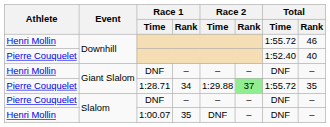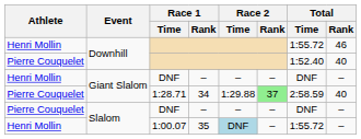 <table class="wikitable" style="font-size:90%">
 <tr>
 <th rowspan="2">Athlete</th>
 <th rowspan="2">Event</th>
 <th colspan="2">Race 1</th>
 <th colspan="2">Race 2</th>
 <th colspan="2">Total</th>
 </tr>
 <tr>
 <th>Time</th>
 <th>Rank</th>
 <th>Time</th>
 <th>Rank</th>
 <th>Time</th>
 <th>Rank</th>
 </tr>
 <tr>
 <td><a href='#'>Henri Mollin</a></td>
 <td rowspan="2">Downhill</td>
 <td colspan="4" bgcolor="wheat"></td>
 <td align="center">1:55.72</td>
 <td align="center">46</td>
 </tr>
 <tr>
 <td><a href='#'>Pierre Couquelet</a></td>
 <td colspan="4" bgcolor="wheat"></td>
 <td align="center">1:52.40</td>
 <td align="center">40</td>
 </tr>
 <tr>
 <td><a href='#'>Henri Mollin</a></td>
 <td rowspan="2">Giant Slalom</td>
 <td align="center">DNF</td>
 <td align="center">–</td>
 <td align="center">–</td>
 <td align="center">–</td>
 <td align="center">DNF</td>
 <td align="center">–</td>
 </tr>
 <tr>
 <td><a href='#'>Pierre Couquelet</a></td>
 <td align="center">1:28.71</td>
 <td align="center">34</td>
 <td align="center">1:29.88</td>
 <td align="center" style="background: lightgreen;">37</td>
-<td align="center">1:55.72</td>
-<td align="center">35</td>
+<td align="center">2:58.59</td>
+<td align="center">40</td>
 </tr>
 <tr>
 <td><a href='#'>Pierre Couquelet</a></td>
 <td rowspan="2">Slalom</td>
 <td align="center">DNF</td>
 <td align="center">–</td>
 <td align="center">–</td>
 <td align="center">–</td>
 <td align="center">DNF</td>
 <td align="center">–</td>
 </tr>
 <tr>
 <td><a href='#'>Henri Mollin</a></td>
 <td align="center">1:00.07</td>
 <td align="center">35</td>
-<td align="center">DNF</td>
+<td align="center" style="background: lightblue;">DNF</td>
 <td align="center">–</td>
-<td align="center">DNF</td>
+<td align="center">1:55.72</td>
 <td align="center">–</td>
 </tr>
 </table>
